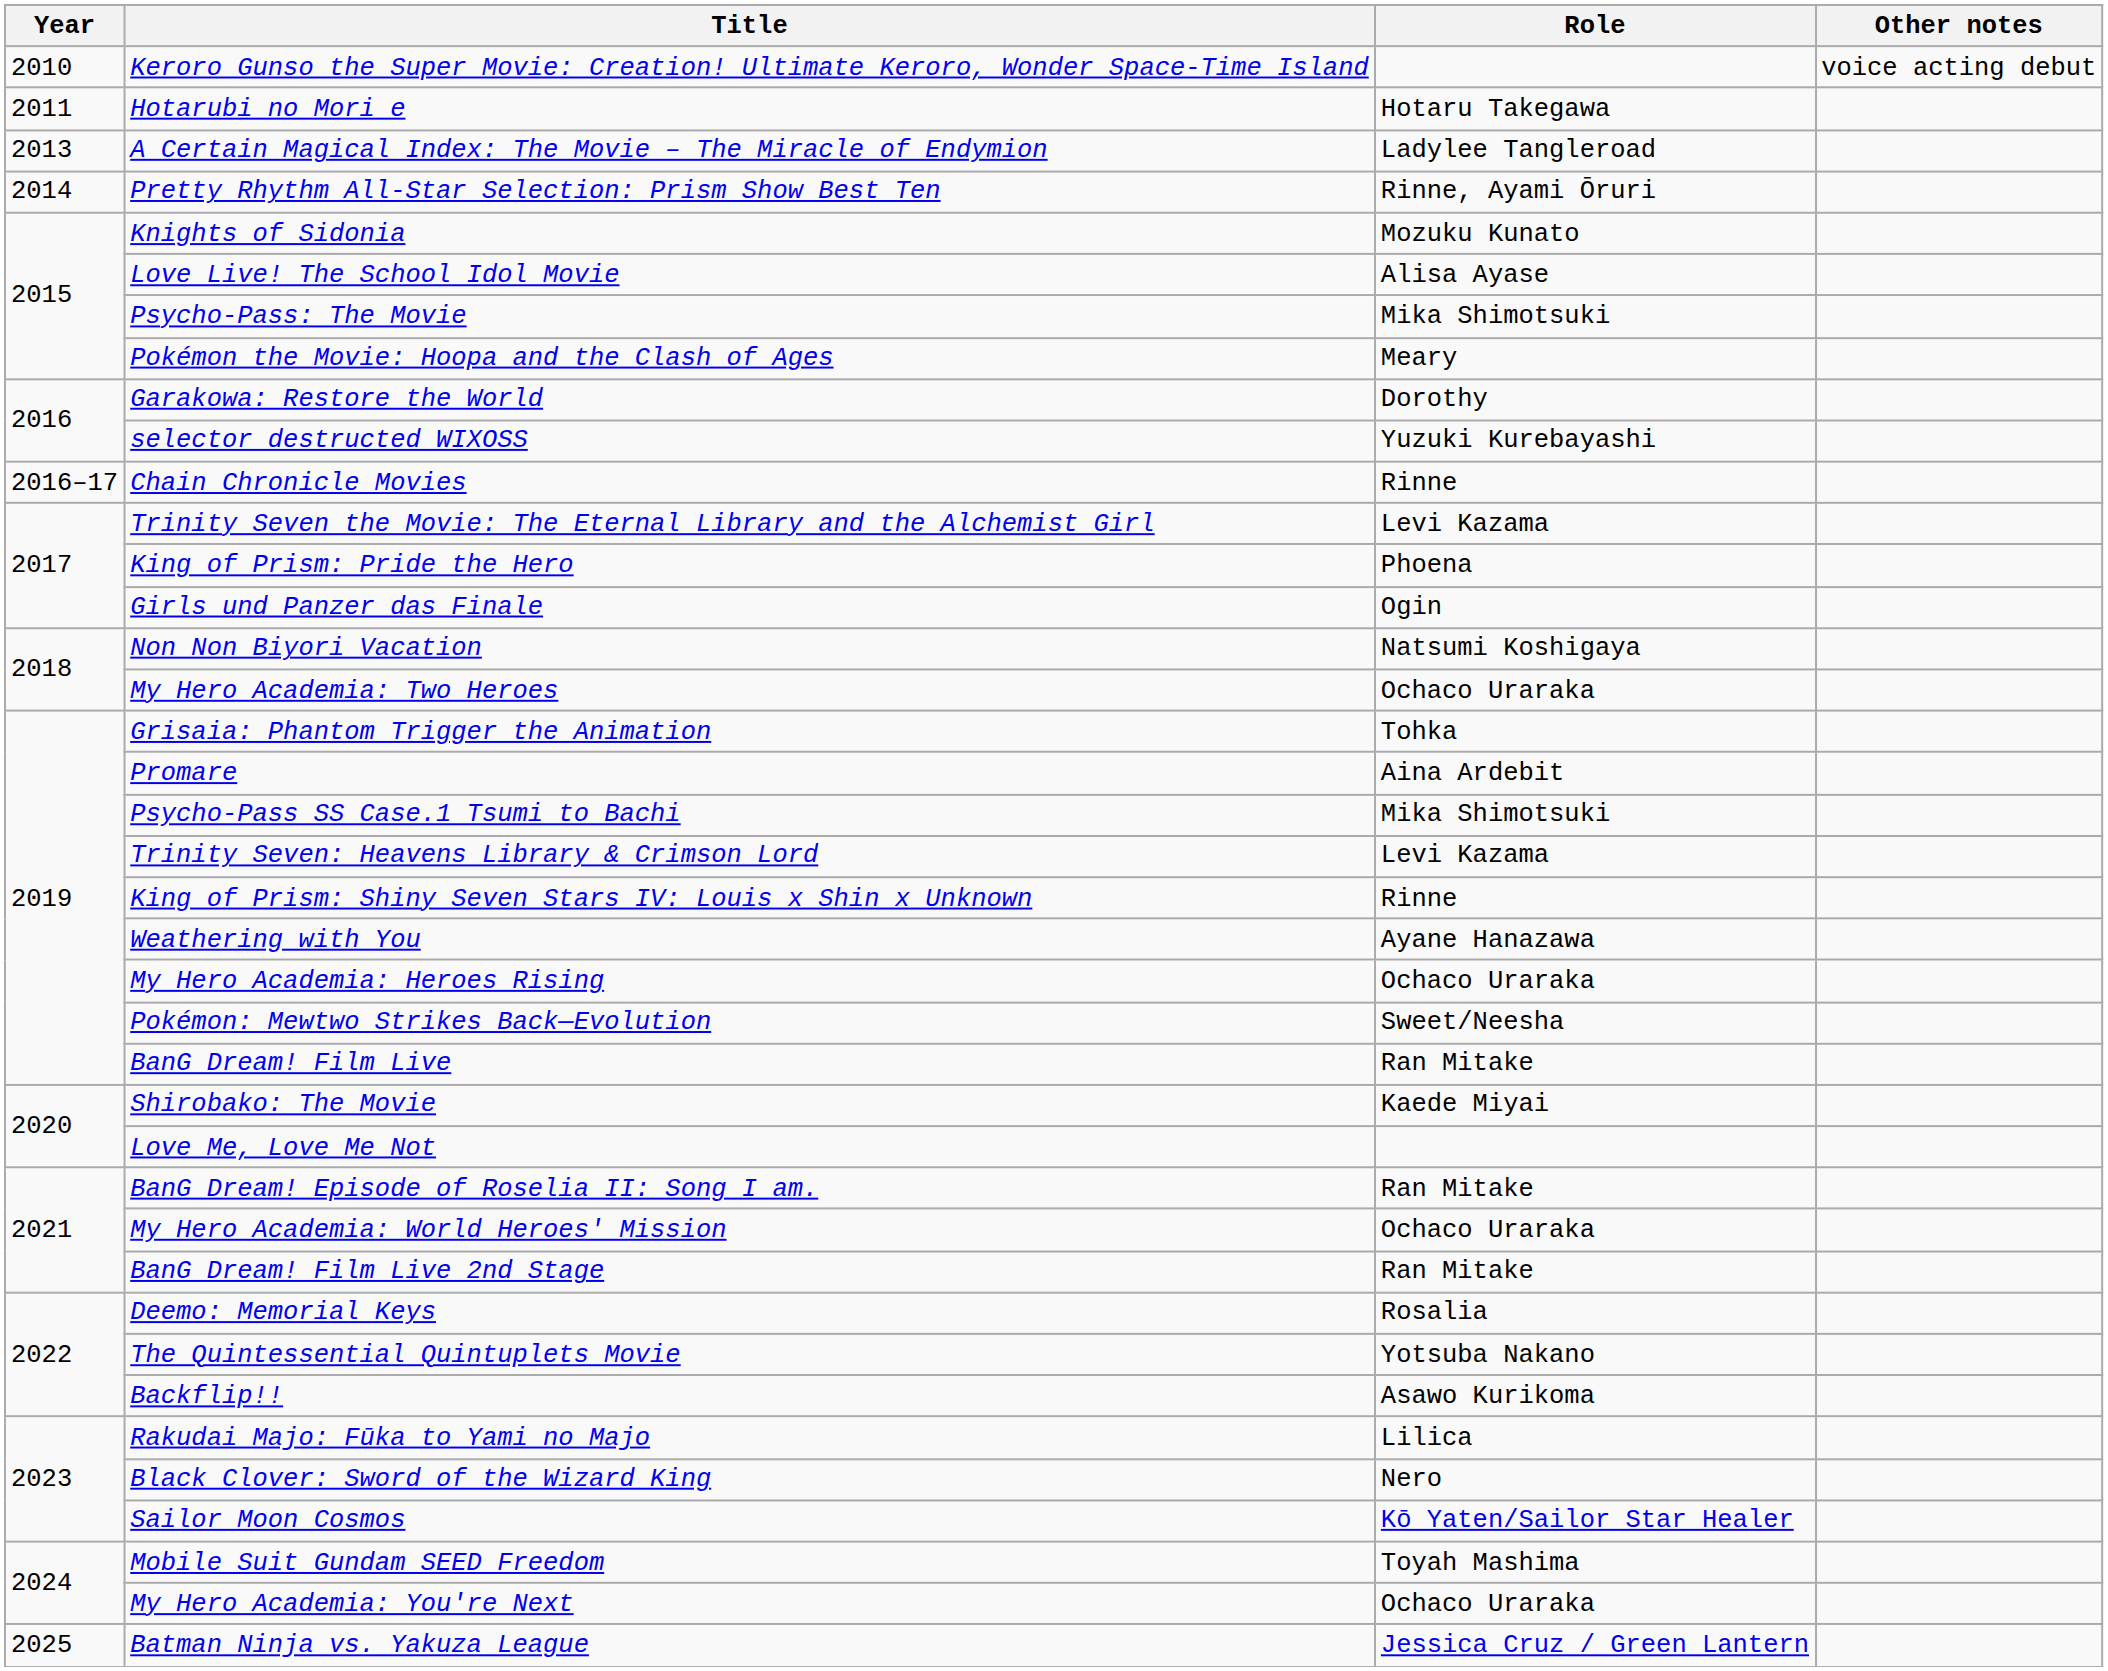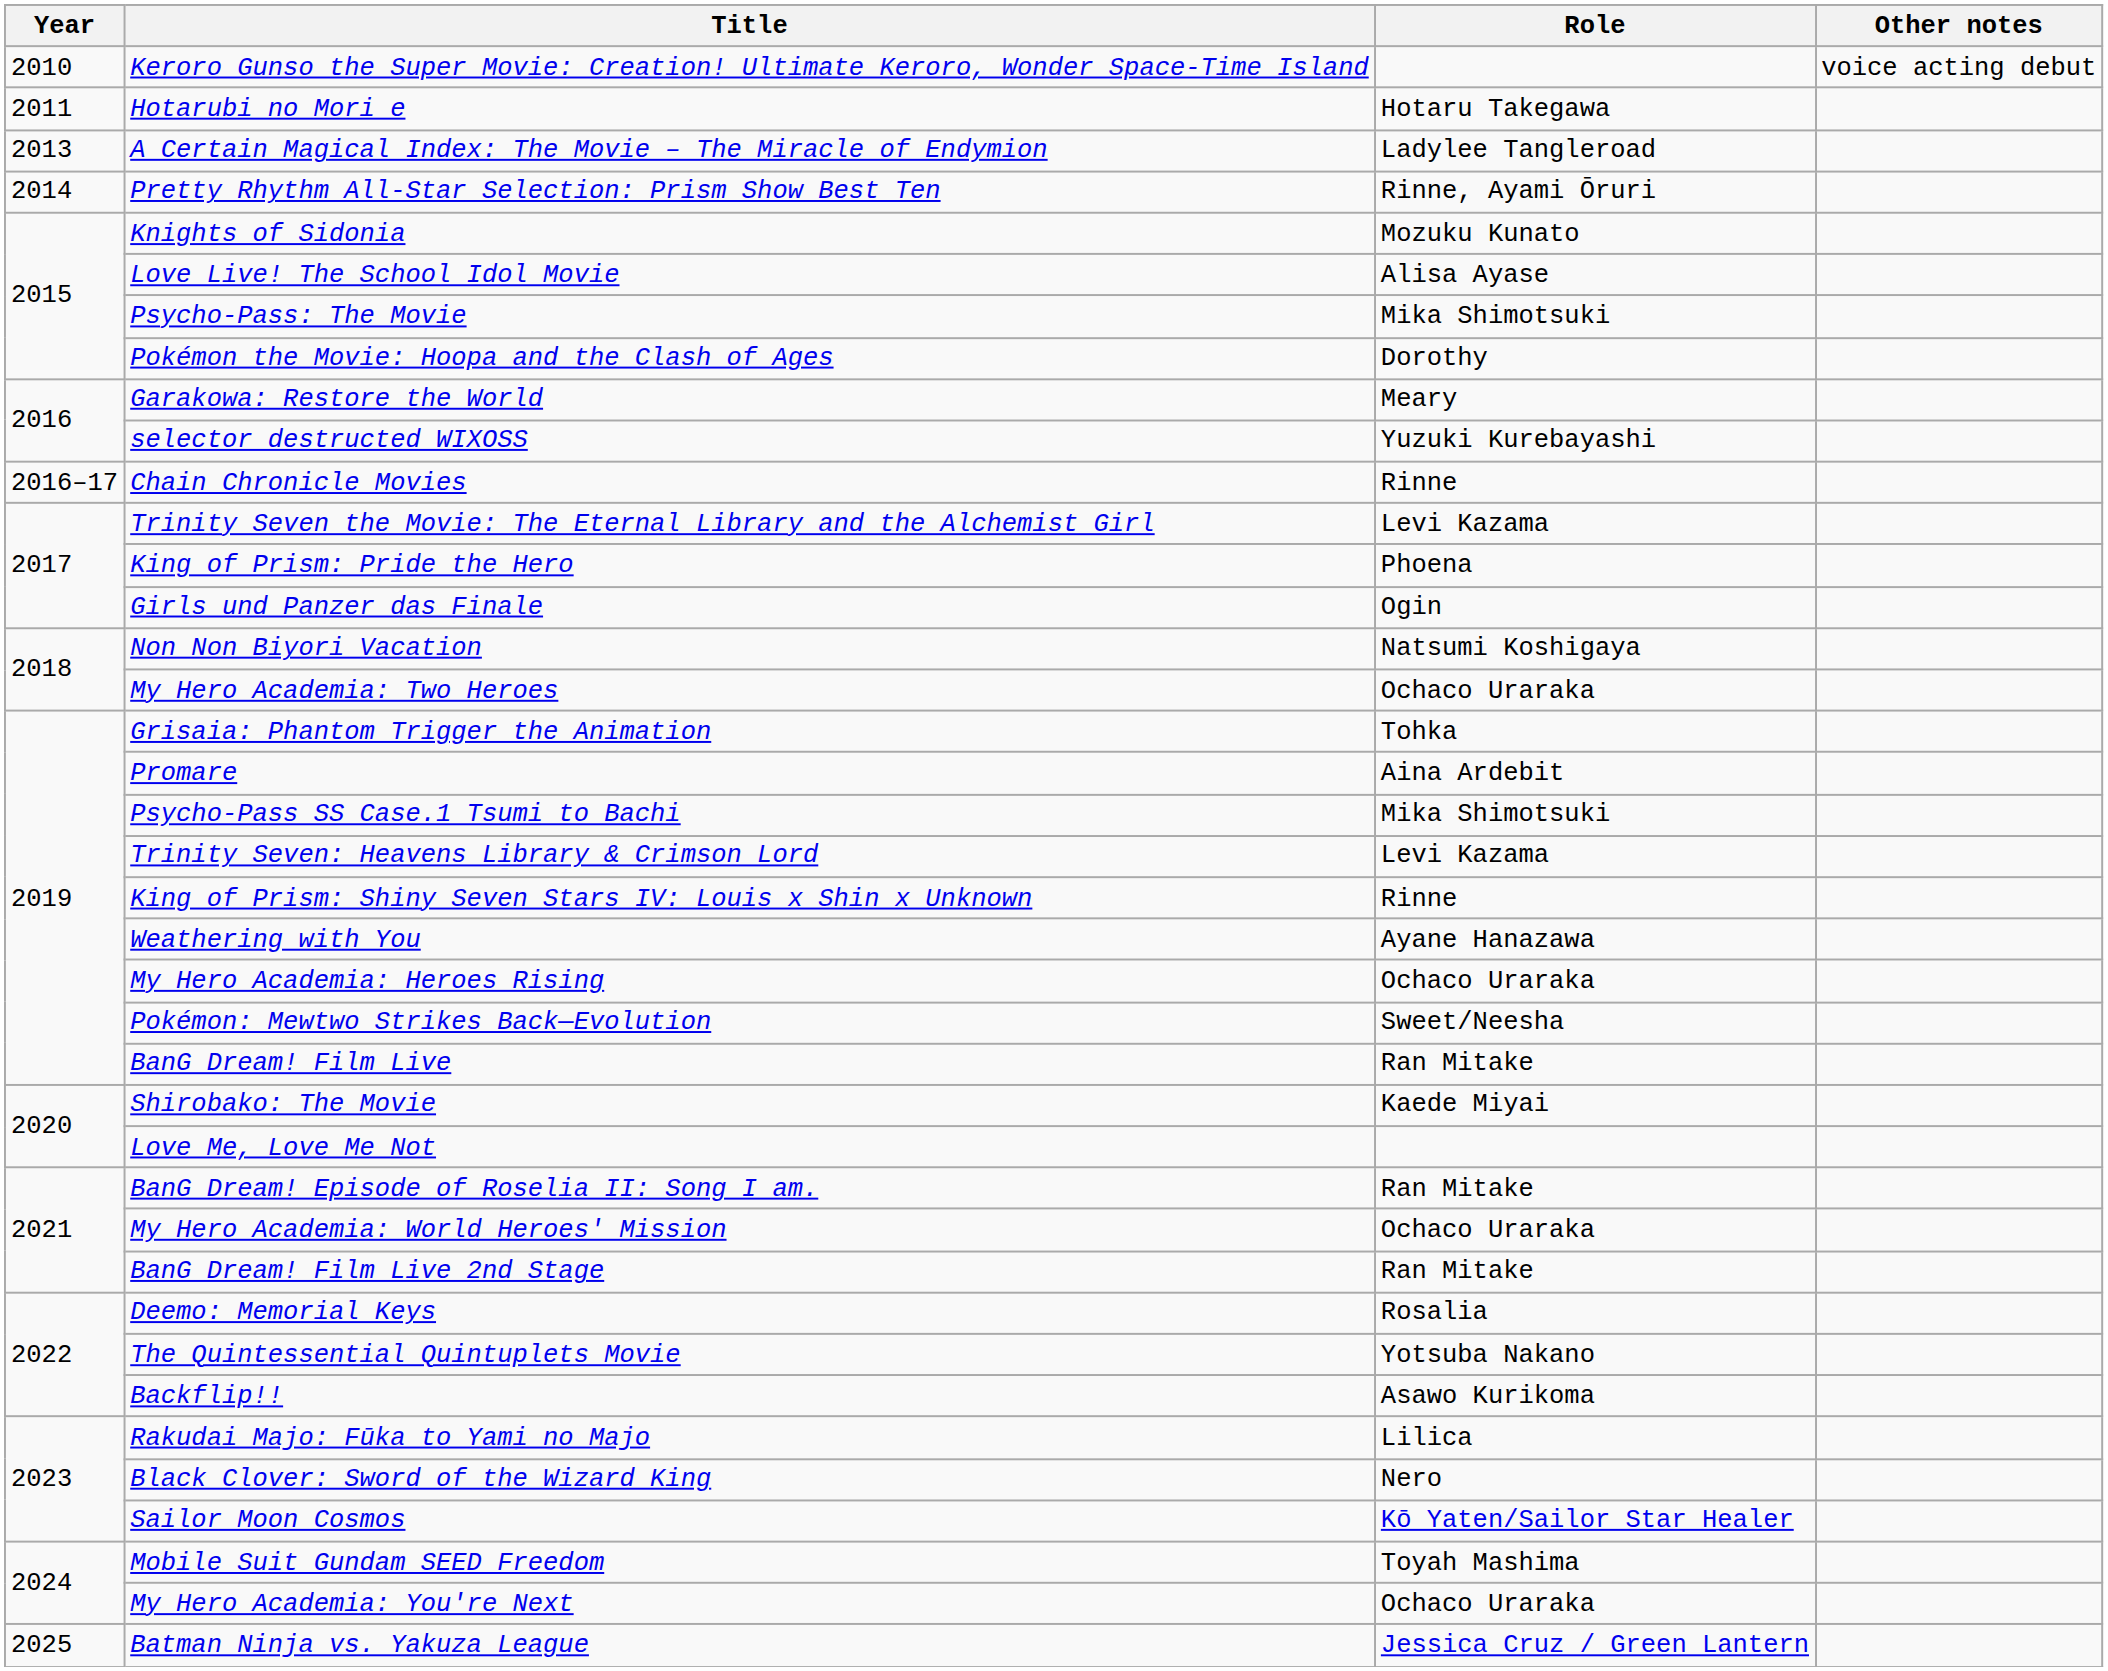 <table class="wikitable">
 <tr>
 <th>Year</th>
 <th>Title</th>
 <th>Role</th>
 <th>Other notes</th>
 </tr>
 <tr>
 <td>2010</td>
 <td><em><a href='#'>Keroro Gunso the Super Movie: Creation! Ultimate Keroro, Wonder Space-Time Island</a></em></td>
 <td></td>
 <td>voice acting debut</td>
 </tr>
 <tr>
 <td>2011</td>
 <td><em><a href='#'>Hotarubi no Mori e</a></em></td>
 <td>Hotaru Takegawa</td>
 <td></td>
 </tr>
 <tr>
 <td>2013</td>
 <td><em><a href='#'>A Certain Magical Index: The Movie – The Miracle of Endymion</a></em></td>
 <td>Ladylee Tangleroad</td>
 <td></td>
 </tr>
 <tr>
 <td>2014</td>
 <td><em><a href='#'>Pretty Rhythm All-Star Selection: Prism Show Best Ten</a></em></td>
 <td>Rinne, Ayami Ōruri</td>
 <td></td>
 </tr>
 <tr>
 <td rowspan="4">2015</td>
 <td><em><a href='#'>Knights of Sidonia</a></em></td>
 <td>Mozuku Kunato</td>
 <td></td>
 </tr>
 <tr>
 <td><em><a href='#'>Love Live! The School Idol Movie</a></em></td>
 <td>Alisa Ayase</td>
 <td></td>
 </tr>
 <tr>
 <td><em><a href='#'>Psycho-Pass: The Movie</a></em></td>
 <td>Mika Shimotsuki</td>
 <td></td>
 </tr>
 <tr>
 <td><em><a href='#'>Pokémon the Movie: Hoopa and the Clash of Ages</a></em></td>
-<td>Meary</td>
+<td>Dorothy</td>
 <td></td>
 </tr>
 <tr>
 <td rowspan="2">2016</td>
 <td><em><a href='#'>Garakowa: Restore the World</a></em></td>
-<td>Dorothy</td>
+<td>Meary</td>
 <td></td>
 </tr>
 <tr>
 <td><em><a href='#'>selector destructed WIXOSS</a></em></td>
 <td>Yuzuki Kurebayashi</td>
 <td></td>
 </tr>
 <tr>
 <td>2016–17</td>
 <td><em><a href='#'>Chain Chronicle Movies</a></em></td>
 <td>Rinne</td>
 <td></td>
 </tr>
 <tr>
 <td rowspan="3">2017</td>
 <td><em><a href='#'>Trinity Seven the Movie: The Eternal Library and the Alchemist Girl</a></em></td>
 <td>Levi Kazama</td>
 <td></td>
 </tr>
 <tr>
 <td><em><a href='#'>King of Prism: Pride the Hero</a></em></td>
 <td>Phoena</td>
 <td></td>
 </tr>
 <tr>
 <td><em><a href='#'>Girls und Panzer das Finale</a></em></td>
 <td>Ogin</td>
 <td></td>
 </tr>
 <tr>
 <td rowspan="2">2018</td>
 <td><em><a href='#'>Non Non Biyori Vacation</a></em></td>
 <td>Natsumi Koshigaya</td>
 <td></td>
 </tr>
 <tr>
 <td><em><a href='#'>My Hero Academia: Two Heroes</a></em></td>
 <td>Ochaco Uraraka</td>
 <td></td>
 </tr>
 <tr>
 <td rowspan="9">2019</td>
 <td><em><a href='#'>Grisaia: Phantom Trigger the Animation</a></em></td>
 <td>Tohka</td>
 <td></td>
 </tr>
 <tr>
 <td><em><a href='#'>Promare</a></em></td>
 <td>Aina Ardebit</td>
 <td></td>
 </tr>
 <tr>
 <td><em><a href='#'>Psycho-Pass SS Case.1 Tsumi to Bachi</a></em></td>
 <td>Mika Shimotsuki</td>
 <td></td>
 </tr>
 <tr>
 <td><em><a href='#'>Trinity Seven: Heavens Library & Crimson Lord</a></em></td>
 <td>Levi Kazama</td>
 <td></td>
 </tr>
 <tr>
 <td><em><a href='#'>King of Prism: Shiny Seven Stars IV: Louis x Shin x Unknown</a></em></td>
 <td>Rinne</td>
 <td></td>
 </tr>
 <tr>
 <td><em><a href='#'>Weathering with You</a></em></td>
 <td>Ayane Hanazawa</td>
 <td></td>
 </tr>
 <tr>
 <td><em><a href='#'>My Hero Academia: Heroes Rising</a></em></td>
 <td>Ochaco Uraraka</td>
 <td></td>
 </tr>
 <tr>
 <td><em><a href='#'>Pokémon: Mewtwo Strikes Back—Evolution</a></em></td>
 <td>Sweet/Neesha</td>
 <td></td>
 </tr>
 <tr>
 <td><em><a href='#'>BanG Dream! Film Live</a></em></td>
 <td>Ran Mitake</td>
 <td></td>
 </tr>
 <tr>
 <td rowspan="2">2020</td>
 <td><em><a href='#'>Shirobako: The Movie</a></em></td>
 <td>Kaede Miyai</td>
 <td></td>
 </tr>
 <tr>
 <td><em><a href='#'>Love Me, Love Me Not</a></em></td>
 <td></td>
 <td></td>
 </tr>
 <tr>
 <td rowspan="3">2021</td>
 <td><em><a href='#'>BanG Dream! Episode of Roselia II: Song I am.</a></em></td>
 <td>Ran Mitake</td>
 <td></td>
 </tr>
 <tr>
 <td><em><a href='#'>My Hero Academia: World Heroes' Mission</a></em></td>
 <td>Ochaco Uraraka</td>
 <td></td>
 </tr>
 <tr>
 <td><em><a href='#'>BanG Dream! Film Live 2nd Stage</a></em></td>
 <td>Ran Mitake</td>
 <td></td>
 </tr>
 <tr>
 <td rowspan="3">2022</td>
 <td><em><a href='#'>Deemo: Memorial Keys</a></em></td>
 <td>Rosalia</td>
 <td></td>
 </tr>
 <tr>
 <td><em><a href='#'>The Quintessential Quintuplets Movie</a></em></td>
 <td>Yotsuba Nakano</td>
 <td></td>
 </tr>
 <tr>
 <td><em><a href='#'>Backflip!!</a></em></td>
 <td>Asawo Kurikoma</td>
 <td></td>
 </tr>
 <tr>
 <td rowspan="3">2023</td>
 <td><em><a href='#'>Rakudai Majo: Fūka to Yami no Majo</a></em></td>
 <td>Lilica</td>
 <td></td>
 </tr>
 <tr>
 <td><em><a href='#'>Black Clover: Sword of the Wizard King</a></em></td>
 <td>Nero</td>
 <td></td>
 </tr>
 <tr>
 <td><em><a href='#'>Sailor Moon Cosmos</a></em></td>
 <td><a href='#'>Kō Yaten/Sailor Star Healer</a></td>
 <td></td>
 </tr>
 <tr>
 <td rowspan="2">2024</td>
 <td><em><a href='#'>Mobile Suit Gundam SEED Freedom</a></em></td>
 <td>Toyah Mashima</td>
 <td></td>
 </tr>
 <tr>
 <td><em><a href='#'>My Hero Academia: You're Next</a></em></td>
 <td>Ochaco Uraraka</td>
 <td></td>
 </tr>
 <tr>
 <td>2025</td>
 <td><em><a href='#'>Batman Ninja vs. Yakuza League</a></em></td>
 <td><a href='#'>Jessica Cruz / Green Lantern</a></td>
 </tr>
 </table>
